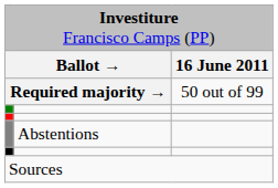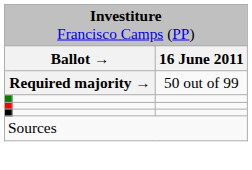 <table class="wikitable" style="text-align:center;">
 <tr>
 <td colspan="3" align="center" bgcolor="#C0C0C0"><strong>Investiture</strong><br><a href='#'>Francisco Camps</a> (<a href='#'>PP</a>)</td>
 </tr>
 <tr>
 <th colspan="2" width="150px">Ballot →</th>
 <th>16 June 2011</th>
 </tr>
 <tr>
 <th colspan="2">Required majority →</th>
 <td>50 out of 99 </td>
 </tr>
 <tr>
 <th width="1px" style="background:green;"></th>
 <td align="left"></td>
 <td></td>
 </tr>
 <tr>
 <th style="color:inherit;background:red;"></th>
 <td align="left"></td>
 <td></td>
 </tr>
 <tr>
-<th style="color:inherit;background:gray;"></th>
-<td align="left"><span>Abstentions</span></td>
-<td></td>
-</tr>
-<tr>
 <th style="color:inherit;background:black;"></th>
 <td align="left"></td>
 <td></td>
 </tr>
 <tr>
 <td align="left" colspan="3">Sources</td>
 </tr>
 </table>
